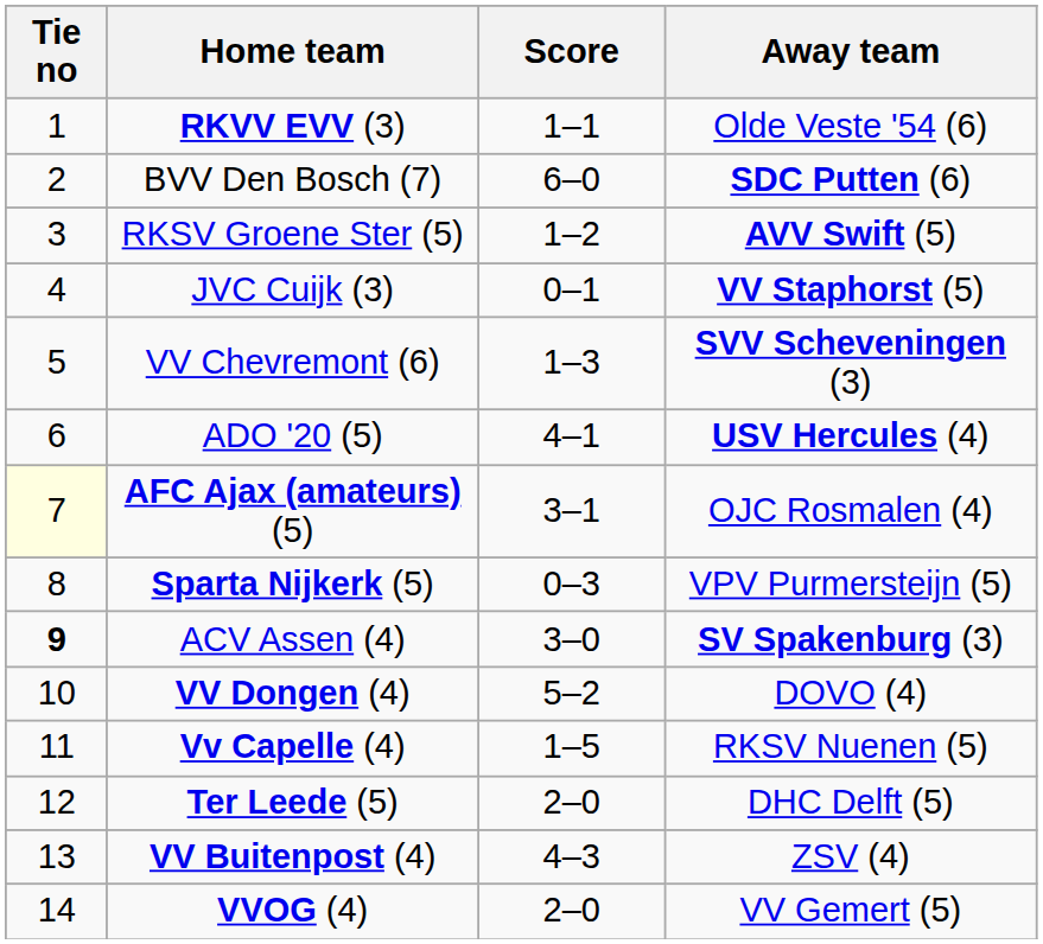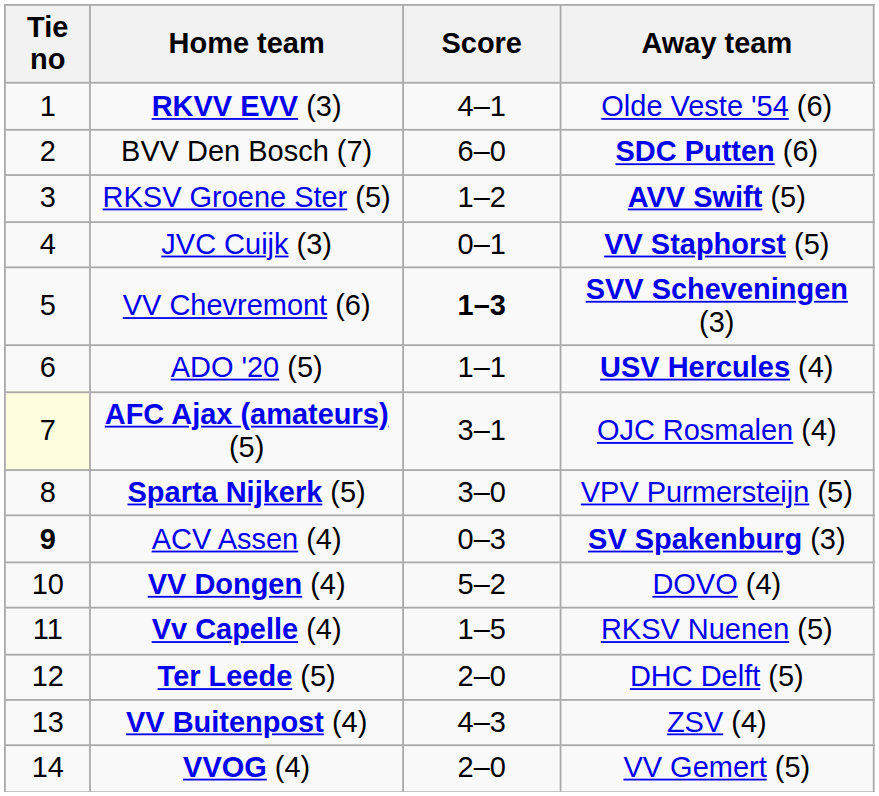 <table class="wikitable" style="text-align: center">
 <tr>
 <th width=40>Tie no</th>
 <th width=165>Home team</th>
 <th width=80>Score</th>
 <th width=165>Away team</th>
 </tr>
 <tr>
 <td>1</td>
 <td><strong><a href='#'>RKVV EVV</a></strong> (3)</td>
-<td>1–1  </td>
+<td>4–1</td>
 <td><a href='#'>Olde Veste '54</a> (6)</td>
 </tr>
 <tr>
 <td>2</td>
 <td>BVV Den Bosch (7)</td>
 <td>6–0</td>
 <td><strong><a href='#'>SDC Putten</a></strong> (6)</td>
 </tr>
 <tr>
 <td>3</td>
 <td><a href='#'>RKSV Groene Ster</a> (5)</td>
 <td>1–2</td>
 <td><strong><a href='#'>AVV Swift</a></strong> (5)</td>
 </tr>
 <tr>
 <td>4</td>
 <td><a href='#'>JVC Cuijk</a> (3)</td>
 <td>0–1 </td>
 <td><strong><a href='#'>VV Staphorst</a></strong> (5)</td>
 </tr>
 <tr>
 <td>5</td>
 <td><a href='#'>VV Chevremont</a> (6)</td>
-<td>1–3</td>
+<td><strong>1–3</strong></td>
 <td><strong><a href='#'>SVV Scheveningen</a></strong> (3)</td>
 </tr>
 <tr>
 <td>6</td>
 <td><a href='#'>ADO '20</a> (5)</td>
-<td>4–1</td>
+<td>1–1  </td>
 <td><strong><a href='#'>USV Hercules</a></strong> (4)</td>
 </tr>
 <tr>
 <td style="background: lightyellow;">7</td>
 <td><strong><a href='#'>AFC Ajax (amateurs)</a></strong> (5)</td>
 <td>3–1</td>
 <td><a href='#'>OJC Rosmalen</a> (4)</td>
 </tr>
 <tr>
 <td>8</td>
 <td><strong><a href='#'>Sparta Nijkerk</a></strong> (5)</td>
-<td>0–3</td>
+<td>3–0</td>
 <td><a href='#'>VPV Purmersteijn</a> (5)</td>
 </tr>
 <tr>
 <td><strong>9</strong></td>
 <td><a href='#'>ACV Assen</a> (4)</td>
-<td>3–0</td>
+<td>0–3</td>
 <td><strong><a href='#'>SV Spakenburg</a></strong> (3)</td>
 </tr>
 <tr>
 <td>10</td>
 <td><strong><a href='#'>VV Dongen</a></strong> (4)</td>
 <td>5–2</td>
 <td><a href='#'>DOVO</a> (4)</td>
 </tr>
 <tr>
 <td>11</td>
 <td><strong><a href='#'>Vv Capelle</a></strong> (4)</td>
 <td>1–5</td>
 <td><a href='#'>RKSV Nuenen</a> (5)</td>
 </tr>
 <tr>
 <td>12</td>
 <td><strong><a href='#'>Ter Leede</a></strong> (5)</td>
 <td>2–0</td>
 <td><a href='#'>DHC Delft</a> (5)</td>
 </tr>
 <tr>
 <td>13</td>
 <td><strong><a href='#'>VV Buitenpost</a></strong> (4)</td>
 <td>4–3</td>
 <td><a href='#'>ZSV</a> (4)</td>
 </tr>
 <tr>
 <td>14</td>
 <td><strong><a href='#'>VVOG</a></strong> (4)</td>
 <td>2–0</td>
 <td><a href='#'>VV Gemert</a> (5)</td>
 </tr>
 </table>
